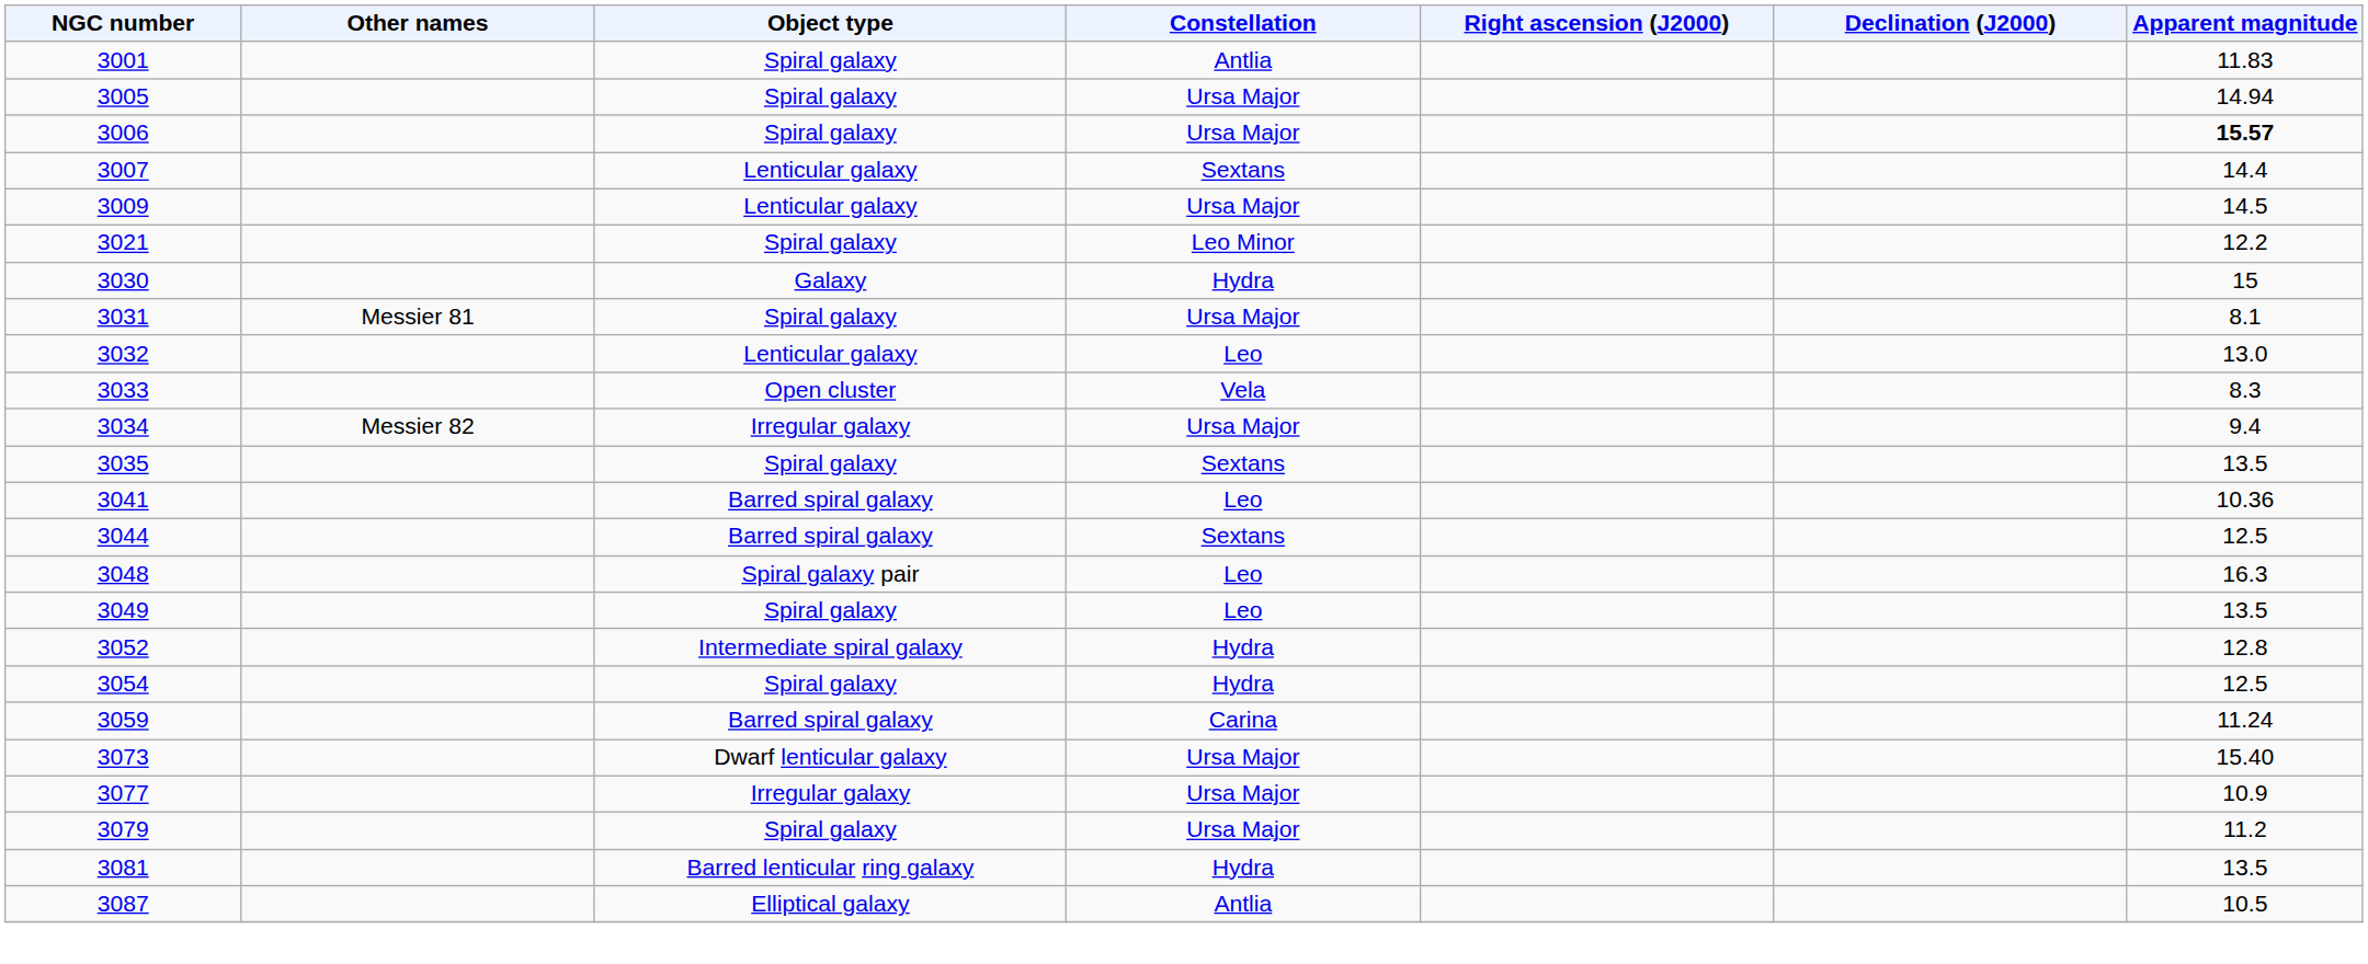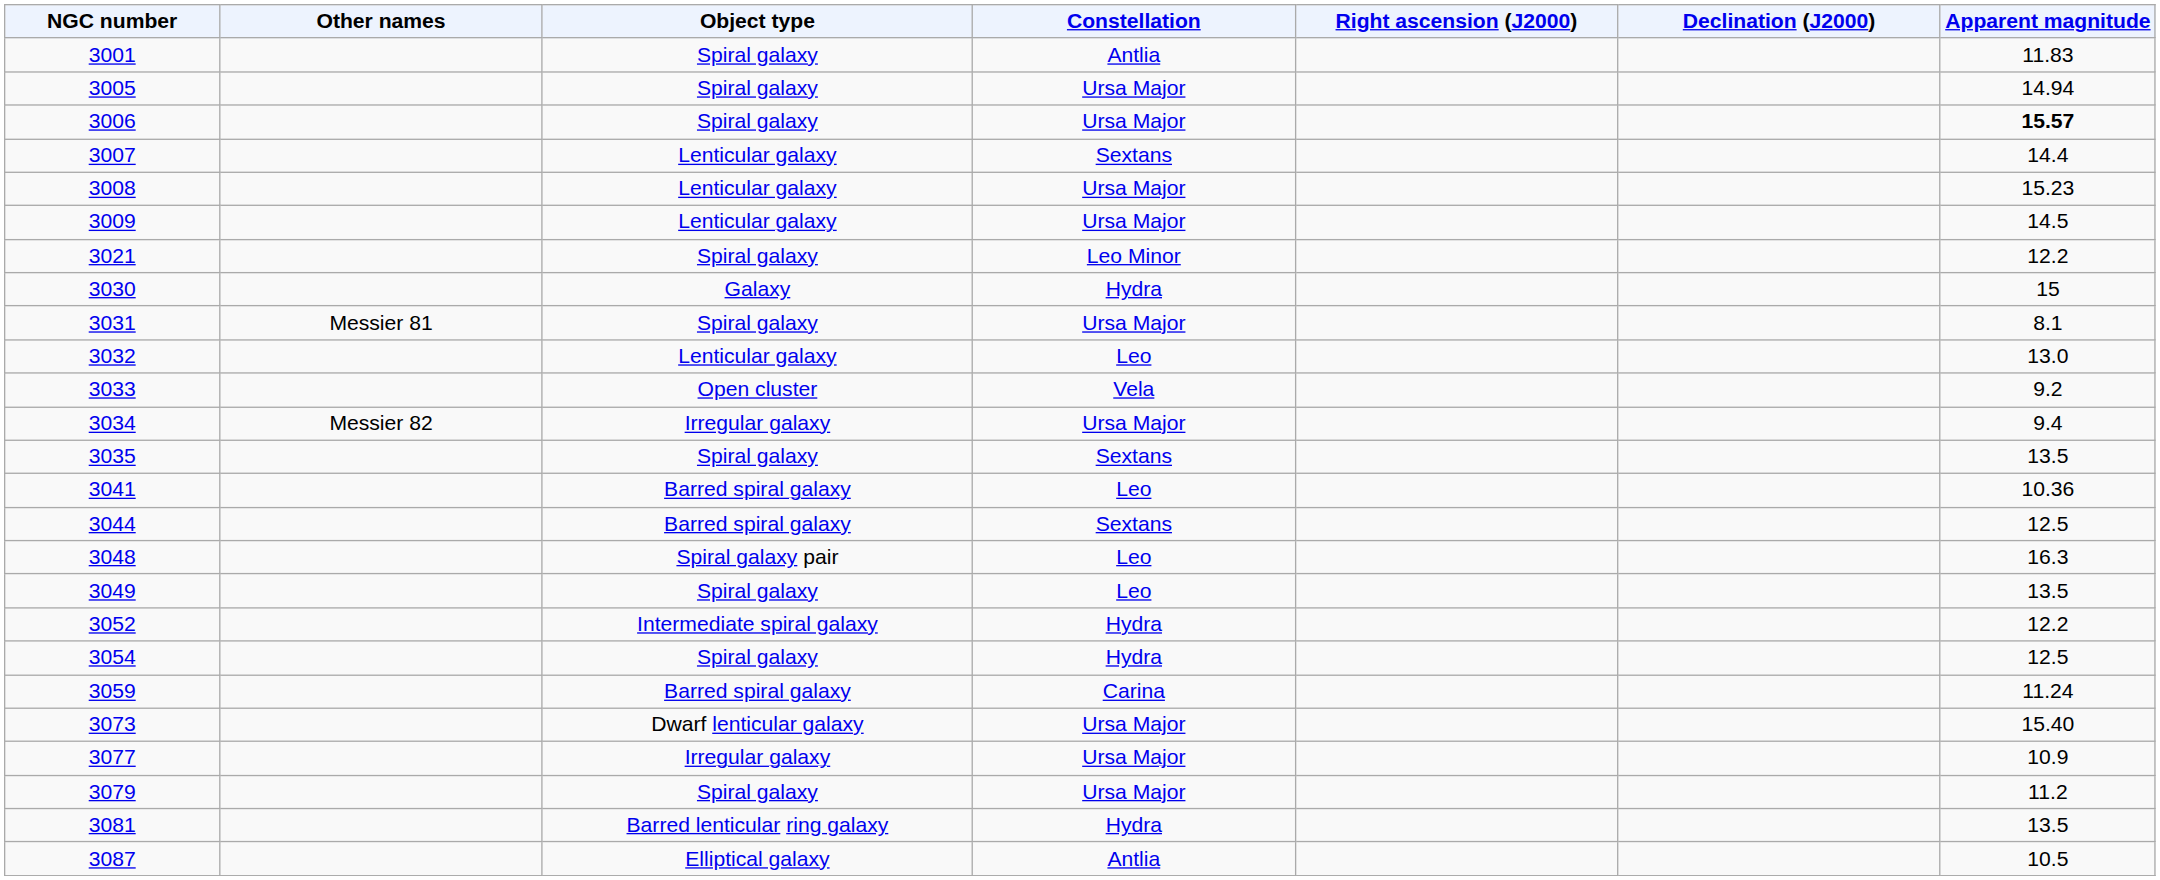 <table class="wikitable sortable sticky-header sort-under" style="text-align: center;">
 <tr>
 <th style="background-color:#edf3fe; width: 10%;">NGC number</th>
 <th style="background-color:#edf3fe; width: 15%;">Other names</th>
 <th style="background-color:#edf3fe; width: 20%;">Object type</th>
 <th style="background-color:#edf3fe; width: 15%;"><a href='#'>Constellation</a></th>
 <th style="background-color:#edf3fe; width: 15%;"><a href='#'>Right ascension</a> (<a href='#'>J2000</a>)</th>
 <th style="background-color:#edf3fe; width: 15%;"><a href='#'>Declination</a> (<a href='#'>J2000</a>)</th>
 <th style="background-color:#edf3fe; width: 10%;"><a href='#'>Apparent magnitude</a></th>
 </tr>
 <tr>
 <td><a href='#'>3001</a></td>
 <td></td>
 <td><a href='#'>Spiral galaxy</a></td>
 <td><a href='#'>Antlia</a></td>
 <td></td>
 <td></td>
 <td>11.83</td>
 </tr>
 <tr>
 <td><a href='#'>3005</a></td>
 <td></td>
 <td><a href='#'>Spiral galaxy</a></td>
 <td><a href='#'>Ursa Major</a></td>
 <td></td>
 <td></td>
 <td>14.94</td>
 </tr>
 <tr>
 <td><a href='#'>3006</a></td>
 <td></td>
 <td><a href='#'>Spiral galaxy</a></td>
 <td><a href='#'>Ursa Major</a></td>
 <td></td>
 <td></td>
 <td><strong>15.57</strong></td>
 </tr>
 <tr>
 <td><a href='#'>3007</a></td>
 <td></td>
 <td><a href='#'>Lenticular galaxy</a></td>
 <td><a href='#'>Sextans</a></td>
 <td></td>
 <td></td>
 <td>14.4</td>
+</tr>
+<tr>
+<td><a href='#'>3008</a></td>
+<td></td>
+<td><a href='#'>Lenticular galaxy</a></td>
+<td><a href='#'>Ursa Major</a></td>
+<td></td>
+<td></td>
+<td>15.23</td>
 </tr>
 <tr>
 <td><a href='#'>3009</a></td>
 <td></td>
 <td><a href='#'>Lenticular galaxy</a></td>
 <td><a href='#'>Ursa Major</a></td>
 <td></td>
 <td></td>
 <td>14.5</td>
 </tr>
 <tr>
 <td><a href='#'>3021</a></td>
 <td></td>
 <td><a href='#'>Spiral galaxy</a></td>
 <td><a href='#'>Leo Minor</a></td>
 <td></td>
 <td></td>
 <td>12.2</td>
 </tr>
 <tr>
 <td><a href='#'>3030</a></td>
 <td></td>
 <td><a href='#'>Galaxy</a></td>
 <td><a href='#'>Hydra</a></td>
 <td></td>
 <td></td>
 <td>15</td>
 </tr>
 <tr>
 <td><a href='#'>3031</a></td>
 <td>Messier 81</td>
 <td><a href='#'>Spiral galaxy</a></td>
 <td><a href='#'>Ursa Major</a></td>
 <td></td>
 <td></td>
 <td>8.1</td>
 </tr>
 <tr>
 <td><a href='#'>3032</a></td>
 <td></td>
 <td><a href='#'>Lenticular galaxy</a></td>
 <td><a href='#'>Leo</a></td>
 <td></td>
 <td></td>
 <td>13.0</td>
 </tr>
 <tr>
 <td><a href='#'>3033</a></td>
 <td></td>
 <td><a href='#'>Open cluster</a></td>
 <td><a href='#'>Vela</a></td>
 <td></td>
 <td></td>
-<td>8.3</td>
+<td>9.2</td>
 </tr>
 <tr>
 <td><a href='#'>3034</a></td>
 <td>Messier 82</td>
 <td><a href='#'>Irregular galaxy</a></td>
 <td><a href='#'>Ursa Major</a></td>
 <td></td>
 <td></td>
 <td>9.4</td>
 </tr>
 <tr>
 <td><a href='#'>3035</a></td>
 <td></td>
 <td><a href='#'>Spiral galaxy</a></td>
 <td><a href='#'>Sextans</a></td>
 <td></td>
 <td></td>
 <td>13.5</td>
 </tr>
 <tr>
 <td><a href='#'>3041</a></td>
 <td></td>
 <td><a href='#'>Barred spiral galaxy</a></td>
 <td><a href='#'>Leo</a></td>
 <td></td>
 <td></td>
 <td>10.36</td>
 </tr>
 <tr>
 <td><a href='#'>3044</a></td>
 <td></td>
 <td><a href='#'>Barred spiral galaxy</a></td>
 <td><a href='#'>Sextans</a></td>
 <td></td>
 <td></td>
 <td>12.5</td>
 </tr>
 <tr>
 <td><a href='#'>3048</a></td>
 <td></td>
 <td><a href='#'>Spiral galaxy</a> pair</td>
 <td><a href='#'>Leo</a></td>
 <td></td>
 <td></td>
 <td>16.3</td>
 </tr>
 <tr>
 <td><a href='#'>3049</a></td>
 <td></td>
 <td><a href='#'>Spiral galaxy</a></td>
 <td><a href='#'>Leo</a></td>
 <td></td>
 <td></td>
 <td>13.5</td>
 </tr>
 <tr>
 <td><a href='#'>3052</a></td>
 <td></td>
 <td><a href='#'>Intermediate spiral galaxy</a></td>
 <td><a href='#'>Hydra</a></td>
 <td></td>
 <td></td>
-<td>12.8</td>
+<td>12.2</td>
 </tr>
 <tr>
 <td><a href='#'>3054</a></td>
 <td></td>
 <td><a href='#'>Spiral galaxy</a></td>
 <td><a href='#'>Hydra</a></td>
 <td></td>
 <td></td>
 <td>12.5</td>
 </tr>
 <tr>
 <td><a href='#'>3059</a></td>
 <td></td>
 <td><a href='#'>Barred spiral galaxy</a></td>
 <td><a href='#'>Carina</a></td>
 <td></td>
 <td></td>
 <td>11.24</td>
 </tr>
 <tr>
 <td><a href='#'>3073</a></td>
 <td></td>
 <td>Dwarf <a href='#'>lenticular galaxy</a></td>
 <td><a href='#'>Ursa Major</a></td>
 <td></td>
 <td></td>
 <td>15.40</td>
 </tr>
 <tr>
 <td><a href='#'>3077</a></td>
 <td></td>
 <td><a href='#'>Irregular galaxy</a></td>
 <td><a href='#'>Ursa Major</a></td>
 <td></td>
 <td></td>
 <td>10.9</td>
 </tr>
 <tr>
 <td><a href='#'>3079</a></td>
 <td></td>
 <td><a href='#'>Spiral galaxy</a></td>
 <td><a href='#'>Ursa Major</a></td>
 <td></td>
 <td></td>
 <td>11.2</td>
 </tr>
 <tr>
 <td><a href='#'>3081</a></td>
 <td></td>
 <td><a href='#'>Barred lenticular</a> <a href='#'>ring galaxy</a></td>
 <td><a href='#'>Hydra</a></td>
 <td></td>
 <td></td>
 <td>13.5</td>
 </tr>
 <tr>
 <td><a href='#'>3087</a></td>
 <td></td>
 <td><a href='#'>Elliptical galaxy</a></td>
 <td><a href='#'>Antlia</a></td>
 <td></td>
 <td></td>
 <td>10.5</td>
 </tr>
 <tr>
 </tr>
 </table>
